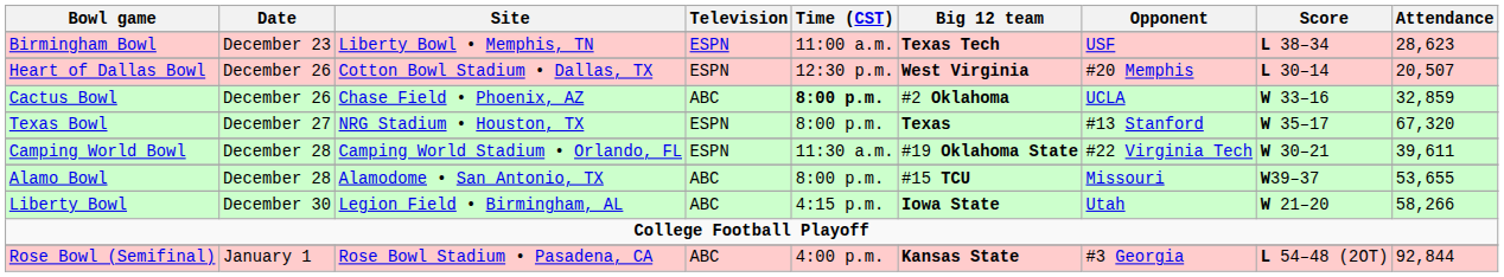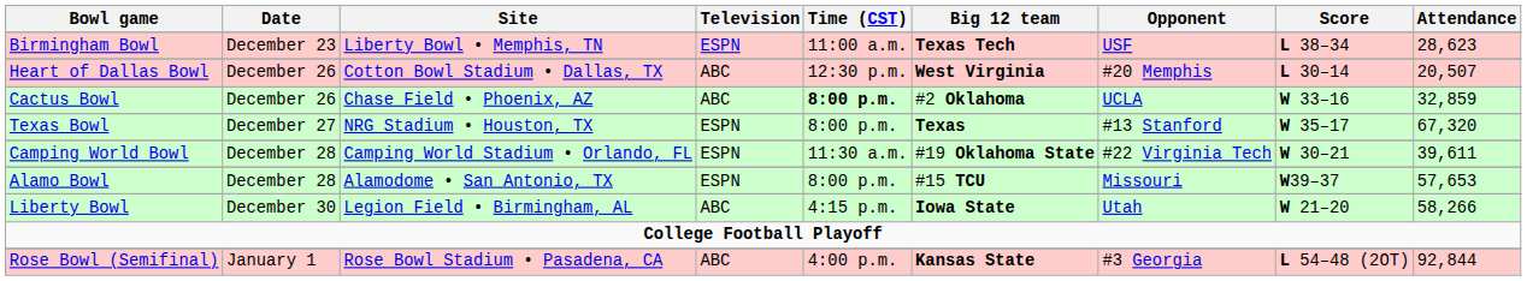 <table class="wikitable">
 <tr>
 <th>Bowl game</th>
 <th>Date</th>
 <th>Site</th>
 <th>Television</th>
 <th>Time (<a href='#'>CST</a>)</th>
 <th>Big 12 team</th>
 <th>Opponent</th>
 <th>Score</th>
 <th>Attendance</th>
 </tr>
 <tr>
 </tr>
 <tr bgcolor=ffcccc>
 <td><a href='#'>Birmingham Bowl</a></td>
 <td>December 23</td>
 <td><a href='#'>Liberty Bowl</a> • <a href='#'>Memphis, TN</a></td>
 <td><a href='#'>ESPN</a></td>
 <td>11:00 a.m.</td>
 <td><strong>Texas Tech</strong></td>
 <td><a href='#'>USF</a></td>
 <td><strong>L</strong> 38–34</td>
 <td>28,623</td>
 </tr>
 <tr>
 </tr>
 <tr bgcolor=ffcccc>
 <td><a href='#'>Heart of Dallas Bowl</a></td>
 <td>December 26</td>
 <td><a href='#'>Cotton Bowl Stadium</a> • <a href='#'>Dallas, TX</a></td>
-<td>ESPN</td>
+<td>ABC</td>
 <td>12:30 p.m.</td>
 <td><strong>West Virginia</strong></td>
 <td>#20 <a href='#'>Memphis</a></td>
 <td><strong>L</strong> 30–14</td>
 <td>20,507</td>
 </tr>
 <tr>
 </tr>
 <tr bgcolor=ccffcc>
 <td><a href='#'>Cactus Bowl</a></td>
 <td>December 26</td>
 <td><a href='#'>Chase Field</a> • <a href='#'>Phoenix, AZ</a></td>
 <td>ABC</td>
 <td><strong>8:00 p.m.</strong></td>
 <td>#2 <strong>Oklahoma</strong></td>
 <td><a href='#'>UCLA</a></td>
 <td><strong>W</strong> 33–16</td>
 <td>32,859</td>
 </tr>
 <tr>
 </tr>
 <tr bgcolor=ccffcc>
 <td><a href='#'>Texas Bowl</a></td>
 <td>December 27</td>
 <td><a href='#'>NRG Stadium</a> • <a href='#'>Houston, TX</a></td>
 <td>ESPN</td>
 <td>8:00 p.m.</td>
 <td><strong>Texas</strong></td>
 <td>#13 <a href='#'>Stanford</a></td>
 <td><strong>W</strong> 35–17</td>
 <td>67,320</td>
 </tr>
 <tr>
 </tr>
 <tr bgcolor=ccffcc>
 <td><a href='#'>Camping World Bowl</a></td>
 <td>December 28</td>
 <td><a href='#'>Camping World Stadium</a> • <a href='#'>Orlando, FL</a></td>
 <td>ESPN</td>
 <td>11:30 a.m.</td>
 <td>#19 <strong>Oklahoma State</strong></td>
 <td>#22 <a href='#'>Virginia Tech</a></td>
 <td><strong>W</strong> 30–21</td>
 <td>39,611</td>
 </tr>
 <tr>
 </tr>
 <tr bgcolor=ccffcc>
 <td><a href='#'>Alamo Bowl</a></td>
 <td>December 28</td>
 <td><a href='#'>Alamodome</a> • <a href='#'>San Antonio, TX</a></td>
-<td>ABC</td>
+<td>ESPN</td>
 <td>8:00 p.m.</td>
 <td>#15 <strong>TCU</strong></td>
 <td><a href='#'>Missouri</a></td>
 <td><strong>W</strong>39–37</td>
-<td>53,655</td>
+<td>57,653</td>
 </tr>
 <tr>
 </tr>
 <tr bgcolor=ccffcc>
 <td><a href='#'>Liberty Bowl</a></td>
 <td>December 30</td>
 <td><a href='#'>Legion Field</a> • <a href='#'>Birmingham, AL</a></td>
 <td>ABC</td>
 <td>4:15 p.m.</td>
 <td><strong>Iowa State</strong></td>
 <td><a href='#'>Utah</a></td>
 <td><strong>W</strong> 21–20</td>
 <td>58,266</td>
 </tr>
 <tr>
 <td colspan="9" style="text-align:center;"><strong>College Football Playoff</strong></td>
 </tr>
 <tr>
 </tr>
 <tr bgcolor=ffcccc>
 <td><a href='#'>Rose Bowl (Semifinal)</a></td>
 <td>January 1</td>
 <td><a href='#'>Rose Bowl Stadium</a> • <a href='#'>Pasadena, CA</a></td>
 <td>ABC</td>
 <td>4:00 p.m.</td>
 <td><strong>Kansas State</strong></td>
 <td>#3 <a href='#'>Georgia</a></td>
 <td><strong>L</strong> 54–48 (2OT)</td>
 <td>92,844</td>
 </tr>
 </table>
